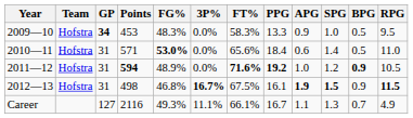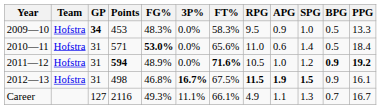 <table class="wikitable">
 <tr>
 <th>Year</th>
 <th>Team</th>
 <th>GP</th>
 <th>Points</th>
 <th>FG%</th>
 <th>3P%</th>
 <th>FT%</th>
-<th>PPG</th>
+<th>RPG</th>
 <th>APG</th>
 <th>SPG</th>
 <th>BPG</th>
-<th>RPG</th>
+<th>PPG</th>
 </tr>
 <tr>
 <td>2009—10</td>
 <td><a href='#'>Hofstra</a></td>
 <td><strong>34</strong></td>
 <td>453</td>
 <td>48.3%</td>
 <td>0.0%</td>
 <td>58.3%</td>
-<td>13.3</td>
+<td>9.5</td>
 <td>0.9</td>
 <td>1.0</td>
 <td>0.5</td>
-<td>9.5</td>
+<td>13.3</td>
 </tr>
 <tr>
 <td>2010—11</td>
 <td><a href='#'>Hofstra</a></td>
 <td>31</td>
 <td>571</td>
 <td><strong>53.0%</strong></td>
 <td>0.0%</td>
 <td>65.6%</td>
-<td>18.4</td>
+<td>11.0</td>
 <td>0.6</td>
 <td>1.4</td>
 <td>0.5</td>
-<td>11.0</td>
+<td>18.4</td>
 </tr>
 <tr>
 <td>2011—12</td>
 <td><a href='#'>Hofstra</a></td>
 <td>31</td>
 <td><strong>594</strong></td>
 <td>48.9%</td>
 <td>0.0%</td>
 <td><strong>71.6%</strong></td>
-<td><strong>19.2</strong></td>
+<td>10.5</td>
 <td>1.0</td>
 <td>1.2</td>
 <td><strong>0.9</strong></td>
-<td>10.5</td>
+<td><strong>19.2</strong></td>
 </tr>
 <tr>
 <td>2012—13</td>
 <td><a href='#'>Hofstra</a></td>
 <td>31</td>
 <td>498</td>
 <td>46.8%</td>
 <td><strong>16.7%</strong></td>
 <td>67.5%</td>
-<td>16.1</td>
+<td><strong>11.5</strong></td>
 <td><strong>1.9</strong></td>
 <td><strong>1.5</strong></td>
 <td>0.9</td>
-<td><strong>11.5</strong></td>
+<td>16.1</td>
 </tr>
 <tr>
 <td>Career</td>
 <td></td>
 <td>127</td>
 <td>2116</td>
 <td>49.3%</td>
 <td>11.1%</td>
 <td>66.1%</td>
-<td>16.7</td>
+<td>4.9</td>
 <td>1.1</td>
 <td>1.3</td>
 <td>0.7</td>
-<td>4.9</td>
+<td>16.7</td>
 </tr>
 </table>
